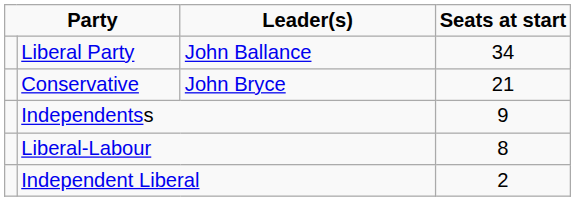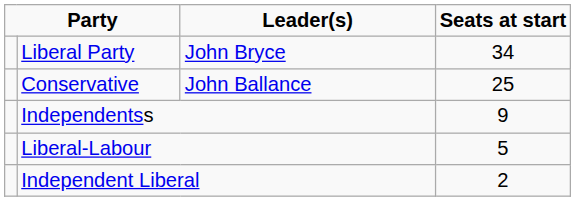 <table class="wikitable">
 <tr ------------------>
 <td width=31% colspan=2 align=center><strong>Party</strong></td>
 <td width=45% align=center><strong>Leader(s)</strong></td>
 <td width=24% align=center><strong>Seats at start</strong></td>
 </tr>
 <tr ------------------>
 <td></td>
 <td><a href='#'>Liberal Party</a></td>
-<td><a href='#'>John Ballance</a></td>
+<td><a href='#'>John Bryce</a></td>
 <td align=center>34</td>
 </tr>
 <tr ------------------>
 <td></td>
 <td><a href='#'>Conservative</a></td>
-<td><a href='#'>John Bryce</a></td>
-<td align=center>21</td>
+<td><a href='#'>John Ballance</a></td>
+<td align=center>25</td>
 </tr>
 <tr ------------------>
 <td></td>
 <td colspan=2><a href='#'>Independents</a>s</td>
 <td align=center>9</td>
 </tr>
 <tr ------------------>
 <td></td>
 <td colspan=2><a href='#'>Liberal-Labour</a></td>
-<td align=center>8</td>
+<td align=center>5</td>
 </tr>
 <tr ------------------>
 <td></td>
 <td colspan=2><a href='#'>Independent Liberal</a></td>
 <td align=center>2</td>
 </tr>
 </table>
